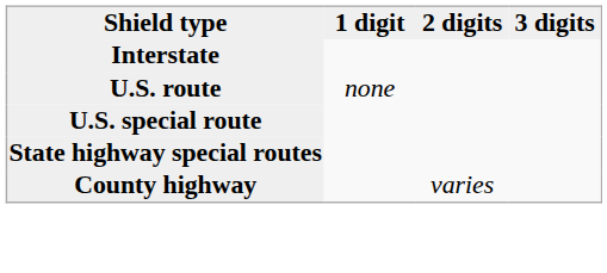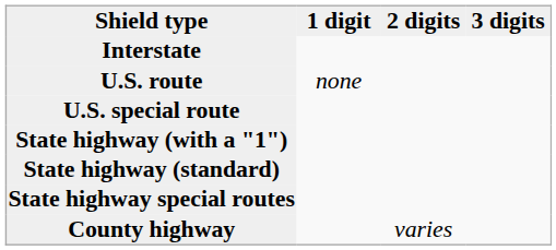 <table style="float:right; background: #f9f9f9; border:1px solid #aaa; margin:.46em 0 0 1em; border-collapse:collapse">
 <tr>
 <th style="background:#efefef;">Shield type</th>
 <th style="background:#efefef;" align=center width=55px>1 digit</th>
 <th style="background:#efefef;" align=center width=55px>2 digits</th>
 <th style="background:#efefef;" align=center width=55px>3 digits</th>
 </tr>
 <tr>
 <th style="background:#efefef;">Interstate</th>
 <td align=center rowspan=3><em>none</em></td>
 <td align=center></td>
 <td align=center></td>
 </tr>
 <tr>
 <th style="background:#efefef;">U.S. route</th>
 <td align=center></td>
 <td align=center></td>
 </tr>
 <tr>
 <th style="background:#efefef;">U.S. special route</th>
 <td align=center></td>
 <td align=center></td>
 </tr>
 <tr>
+<th style="background:#efefef;">State highway (with a "1")</th>
+<td align=center></td>
+<td align=center></td>
+<td align=center></td>
+</tr>
+<tr>
+<th style="background:#efefef;">State highway (standard)</th>
+<td align=center></td>
+<td align=center></td>
+<td align=center></td>
+</tr>
+<tr>
 <th style="background:#efefef;">State highway special routes</th>
 <td align=center></td>
 <td align=center></td>
 <td align=center></td>
 </tr>
 <tr>
 <th style="background:#efefef;">County highway</th>
 <td colspan=3 align=center><em>varies</em></td>
 </tr>
 </table>
